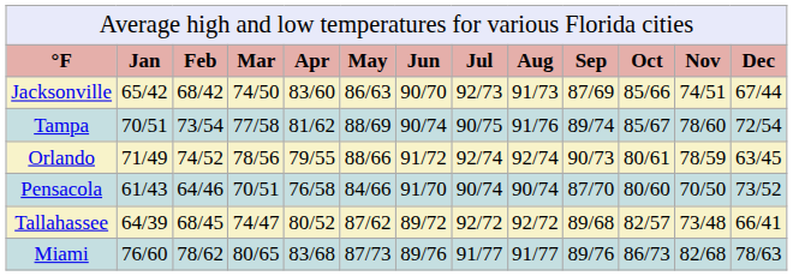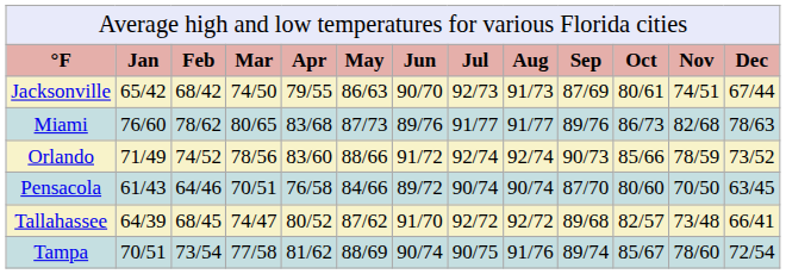 <table class="wikitable" style="text-align:center; margin-left: auto; margin-right: auto; border: none;">
 <tr>
 <td colspan="13" style="text-align:center;font-size:120%;background:#E8EAFA;">Average high and low temperatures for various Florida cities</td>
 </tr>
 <tr style="background:#e5afaa; color:#000">
 <td><strong>°F</strong></td>
 <td><strong>Jan</strong></td>
 <td><strong>Feb</strong></td>
 <td><strong>Mar</strong></td>
 <td><strong>Apr</strong></td>
 <td><strong>May</strong></td>
 <td><strong>Jun</strong></td>
 <td><strong>Jul</strong></td>
 <td><strong>Aug</strong></td>
 <td><strong>Sep</strong></td>
 <td><strong>Oct</strong></td>
 <td><strong>Nov</strong></td>
 <td><strong>Dec</strong></td>
 </tr>
 <tr style="background:#f8f3ca; color:#000">
 <td><a href='#'>Jacksonville</a></td>
 <td>65/42</td>
 <td>68/42</td>
 <td>74/50</td>
-<td>83/60</td>
+<td>79/55</td>
 <td>86/63</td>
 <td>90/70</td>
 <td>92/73</td>
 <td>91/73</td>
 <td>87/69</td>
-<td>85/66</td>
+<td>80/61</td>
 <td>74/51</td>
 <td>67/44</td>
+</tr>
+<tr style="background:#c5dfe1; color:#000">
+<td><a href='#'>Miami</a></td>
+<td>76/60</td>
+<td>78/62</td>
+<td>80/65</td>
+<td>83/68</td>
+<td>87/73</td>
+<td>89/76</td>
+<td>91/77</td>
+<td>91/77</td>
+<td>89/76</td>
+<td>86/73</td>
+<td>82/68</td>
+<td>78/63</td>
+</tr>
+<tr style="background:#f8f3ca; color:#000">
+<td><a href='#'>Orlando</a></td>
+<td>71/49</td>
+<td>74/52</td>
+<td>78/56</td>
+<td>83/60</td>
+<td>88/66</td>
+<td>91/72</td>
+<td>92/74</td>
+<td>92/74</td>
+<td>90/73</td>
+<td>85/66</td>
+<td>78/59</td>
+<td>73/52</td>
+</tr>
+<tr style="background:#c5dfe1; color:#000">
+<td><a href='#'>Pensacola</a></td>
+<td>61/43</td>
+<td>64/46</td>
+<td>70/51</td>
+<td>76/58</td>
+<td>84/66</td>
+<td>89/72</td>
+<td>90/74</td>
+<td>90/74</td>
+<td>87/70</td>
+<td>80/60</td>
+<td>70/50</td>
+<td>63/45</td>
+</tr>
+<tr style="background:#f8f3ca; color:#000">
+<td><a href='#'>Tallahassee</a></td>
+<td>64/39</td>
+<td>68/45</td>
+<td>74/47</td>
+<td>80/52</td>
+<td>87/62</td>
+<td>91/70</td>
+<td>92/72</td>
+<td>92/72</td>
+<td>89/68</td>
+<td>82/57</td>
+<td>73/48</td>
+<td>66/41</td>
 </tr>
 <tr style="background:#c5dfe1; color:#000">
 <td><a href='#'>Tampa</a></td>
 <td>70/51</td>
 <td>73/54</td>
 <td>77/58</td>
 <td>81/62</td>
 <td>88/69</td>
 <td>90/74</td>
 <td>90/75</td>
 <td>91/76</td>
 <td>89/74</td>
 <td>85/67</td>
 <td>78/60</td>
 <td>72/54</td>
 </tr>
-<tr style="background:#f8f3ca; color:#000">
-<td><a href='#'>Orlando</a></td>
-<td>71/49</td>
-<td>74/52</td>
-<td>78/56</td>
-<td>79/55</td>
-<td>88/66</td>
-<td>91/72</td>
-<td>92/74</td>
-<td>92/74</td>
-<td>90/73</td>
-<td>80/61</td>
-<td>78/59</td>
-<td>63/45</td>
-</tr>
-<tr style="background:#c5dfe1; color:#000">
-<td><a href='#'>Pensacola</a></td>
-<td>61/43</td>
-<td>64/46</td>
-<td>70/51</td>
-<td>76/58</td>
-<td>84/66</td>
-<td>91/70</td>
-<td>90/74</td>
-<td>90/74</td>
-<td>87/70</td>
-<td>80/60</td>
-<td>70/50</td>
-<td>73/52</td>
-</tr>
-<tr style="background:#f8f3ca; color:#000">
-<td><a href='#'>Tallahassee</a></td>
-<td>64/39</td>
-<td>68/45</td>
-<td>74/47</td>
-<td>80/52</td>
-<td>87/62</td>
-<td>89/72</td>
-<td>92/72</td>
-<td>92/72</td>
-<td>89/68</td>
-<td>82/57</td>
-<td>73/48</td>
-<td>66/41</td>
-</tr>
-<tr style="background:#c5dfe1; color:#000">
-<td><a href='#'>Miami</a></td>
-<td>76/60</td>
-<td>78/62</td>
-<td>80/65</td>
-<td>83/68</td>
-<td>87/73</td>
-<td>89/76</td>
-<td>91/77</td>
-<td>91/77</td>
-<td>89/76</td>
-<td>86/73</td>
-<td>82/68</td>
-<td>78/63</td>
-</tr>
 </table>
